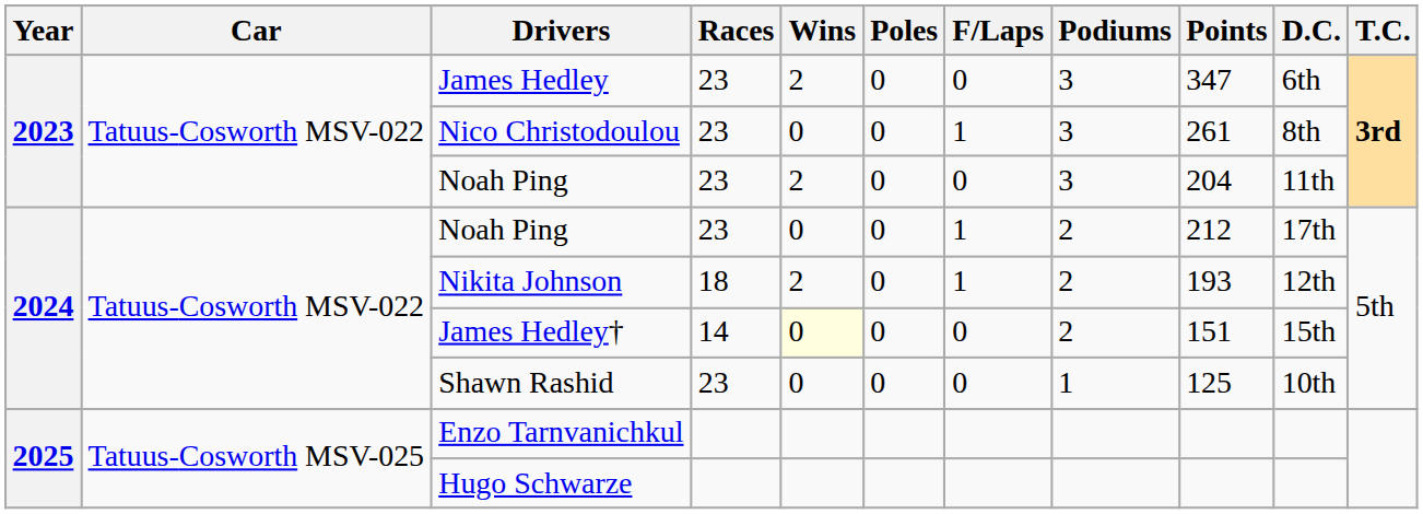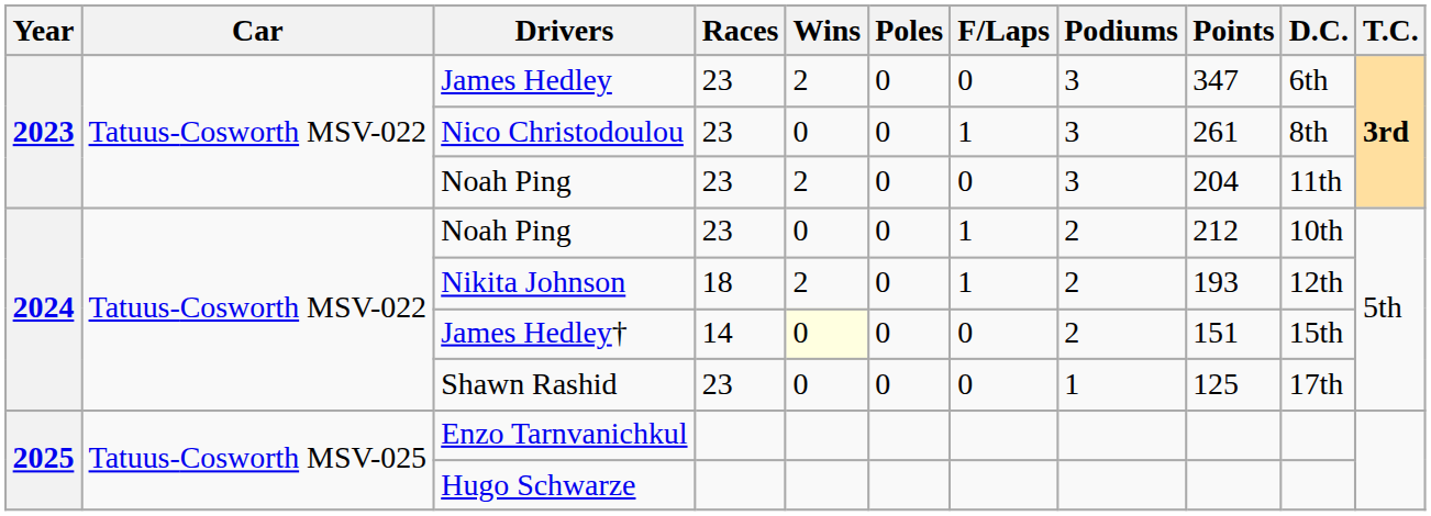 <table class="wikitable" style="font-size:85%">
 <tr>
 <th>Year</th>
 <th>Car</th>
 <th>Drivers</th>
 <th>Races</th>
 <th>Wins</th>
 <th>Poles</th>
 <th>F/Laps</th>
 <th>Podiums</th>
 <th>Points</th>
 <th>D.C.</th>
 <th>T.C.</th>
 </tr>
 <tr>
 <th rowspan="3"><a href='#'>2023</a></th>
 <td rowspan="3"><a href='#'>Tatuus-</a><a href='#'>Cosworth</a> MSV-022</td>
 <td> <a href='#'>James Hedley</a></td>
 <td>23</td>
 <td>2</td>
 <td>0</td>
 <td>0</td>
 <td>3</td>
 <td>347</td>
 <td>6th</td>
 <td rowspan="3" style="background:#FFDF9F;"><strong>3rd</strong></td>
 </tr>
 <tr>
 <td> <a href='#'>Nico Christodoulou</a></td>
 <td>23</td>
 <td>0</td>
 <td>0</td>
 <td>1</td>
 <td>3</td>
 <td>261</td>
 <td>8th</td>
 </tr>
 <tr>
 <td> Noah Ping</td>
 <td>23</td>
 <td>2</td>
 <td>0</td>
 <td>0</td>
 <td>3</td>
 <td>204</td>
 <td>11th</td>
 </tr>
 <tr>
 <th rowspan="4"><a href='#'>2024</a></th>
 <td rowspan="4"><a href='#'>Tatuus-</a><a href='#'>Cosworth</a> MSV-022</td>
 <td> Noah Ping</td>
 <td>23</td>
 <td>0</td>
 <td>0</td>
 <td>1</td>
 <td>2</td>
 <td>212</td>
-<td>17th</td>
+<td>10th</td>
 <td rowspan="4">5th</td>
 </tr>
 <tr>
 <td> <a href='#'>Nikita Johnson</a></td>
 <td>18</td>
 <td>2</td>
 <td>0</td>
 <td>1</td>
 <td>2</td>
 <td>193</td>
 <td>12th</td>
 </tr>
 <tr>
 <td> <a href='#'>James Hedley</a>†</td>
 <td>14</td>
 <td style="background: lightyellow;">0</td>
 <td>0</td>
 <td>0</td>
 <td>2</td>
 <td>151</td>
 <td>15th</td>
 </tr>
 <tr>
 <td> Shawn Rashid</td>
 <td>23</td>
 <td>0</td>
 <td>0</td>
 <td>0</td>
 <td>1</td>
 <td>125</td>
-<td>10th</td>
+<td>17th</td>
 </tr>
 <tr>
 <th rowspan="2"><a href='#'>2025</a></th>
 <td rowspan="2"><a href='#'>Tatuus-</a><a href='#'>Cosworth</a> MSV-025</td>
 <td> <a href='#'>Enzo Tarnvanichkul</a></td>
 <td></td>
 <td></td>
 <td></td>
 <td></td>
 <td></td>
 <td></td>
 <td></td>
 <td rowspan="2"></td>
 </tr>
 <tr>
 <td> <a href='#'>Hugo Schwarze</a></td>
 <td></td>
 <td></td>
 <td></td>
 <td></td>
 <td></td>
 <td></td>
 <td></td>
 </tr>
 </table>
